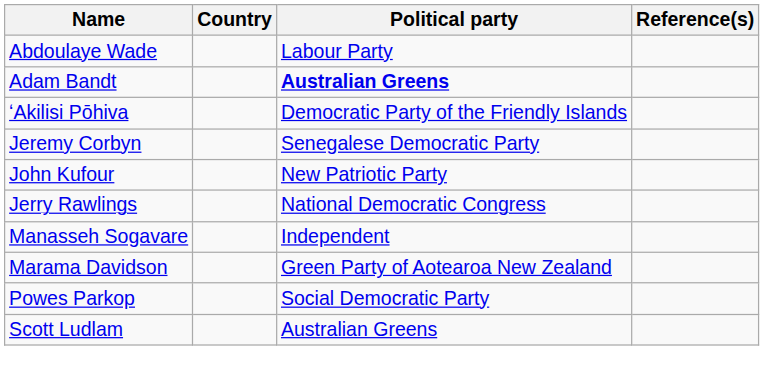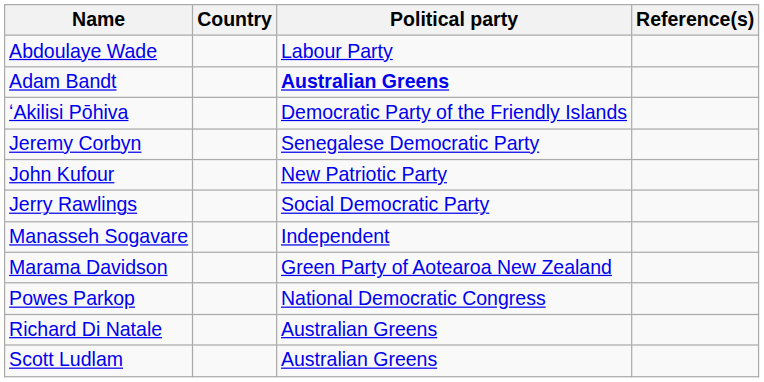 <table class="wikitable sortable">
 <tr>
 <th>Name</th>
 <th>Country</th>
 <th>Political party</th>
 <th>Reference(s)</th>
 </tr>
 <tr>
 <td><a href='#'>Abdoulaye Wade</a></td>
 <td></td>
 <td><a href='#'>Labour Party</a></td>
 <td></td>
 </tr>
 <tr>
 <td><a href='#'>Adam Bandt</a></td>
 <td></td>
 <td><strong><a href='#'>Australian Greens</a></strong></td>
 <td></td>
 </tr>
 <tr>
 <td><a href='#'>ʻAkilisi Pōhiva</a></td>
 <td></td>
 <td><a href='#'>Democratic Party of the Friendly Islands</a></td>
 <td></td>
 </tr>
 <tr>
 <td><a href='#'>Jeremy Corbyn</a></td>
 <td></td>
 <td><a href='#'>Senegalese Democratic Party</a></td>
 <td></td>
 </tr>
 <tr>
 <td><a href='#'>John Kufour</a></td>
 <td></td>
 <td><a href='#'>New Patriotic Party</a></td>
 <td></td>
 </tr>
 <tr>
 <td><a href='#'>Jerry Rawlings</a></td>
 <td></td>
-<td><a href='#'>National Democratic Congress</a></td>
+<td><a href='#'>Social Democratic Party</a></td>
 <td></td>
 </tr>
 <tr>
 <td><a href='#'>Manasseh Sogavare</a></td>
 <td></td>
 <td><a href='#'>Independent</a></td>
 <td></td>
 </tr>
 <tr>
 <td><a href='#'>Marama Davidson</a></td>
 <td></td>
 <td><a href='#'>Green Party of Aotearoa New Zealand</a></td>
 <td></td>
 </tr>
 <tr>
 <td><a href='#'>Powes Parkop</a></td>
 <td></td>
-<td><a href='#'>Social Democratic Party</a></td>
+<td><a href='#'>National Democratic Congress</a></td>
+<td></td>
+</tr>
+<tr>
+<td><a href='#'>Richard Di Natale</a></td>
+<td></td>
+<td><a href='#'>Australian Greens</a></td>
 <td></td>
 </tr>
 <tr>
 <td><a href='#'>Scott Ludlam</a></td>
 <td></td>
 <td><a href='#'>Australian Greens</a></td>
 <td></td>
 </tr>
 </table>
